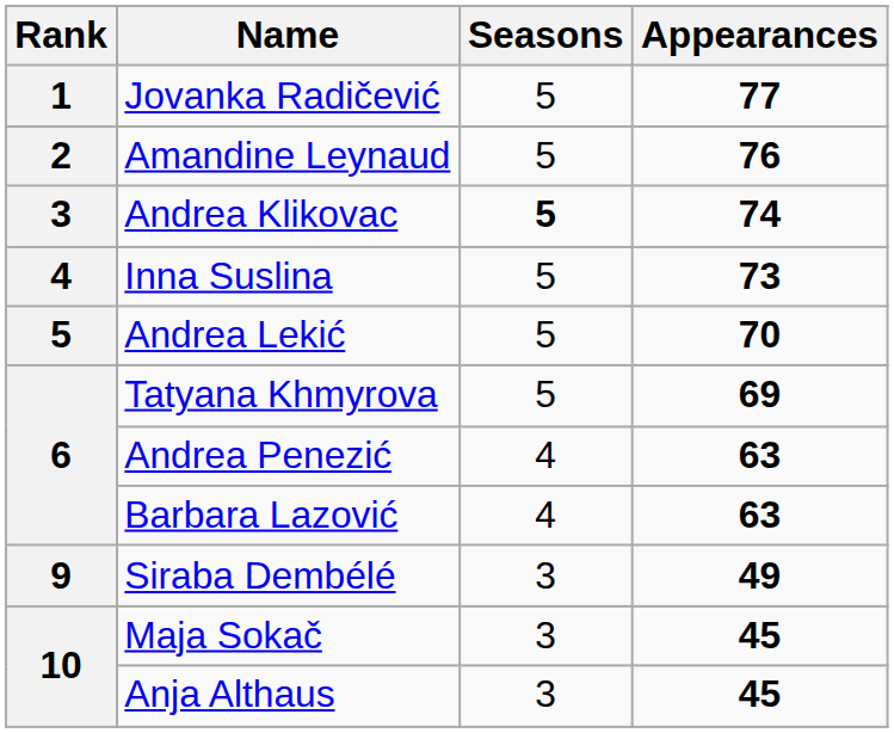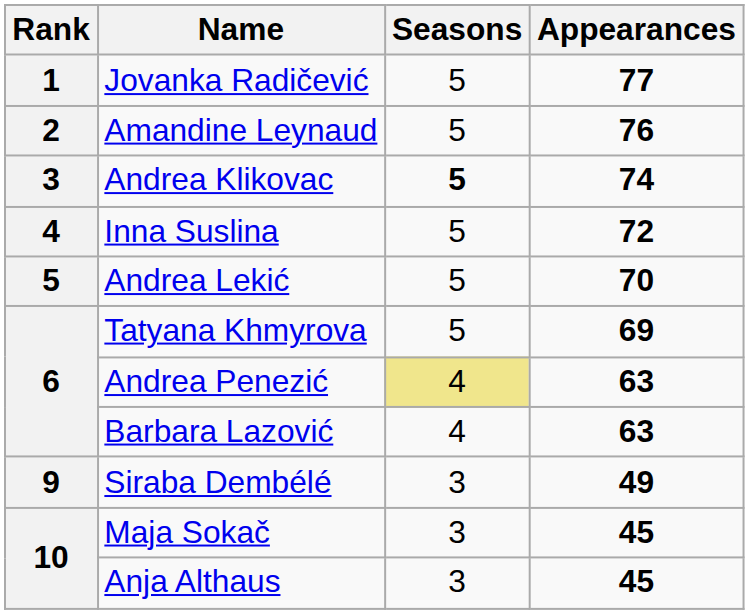 <table class="wikitable" style="text-align: center">
 <tr>
 <th>Rank</th>
 <th class="unsortable">Name</th>
 <th>Seasons</th>
 <th>Appearances</th>
 </tr>
 <tr>
 <th rowspan="1">1</th>
 <td style="text-align: left;"> <a href='#'>Jovanka Radičević</a></td>
 <td style="text-align: center;">5</td>
 <td style="text-align: center;"><strong>77</strong></td>
 </tr>
 <tr>
 <th rowspan="1">2</th>
 <td style="text-align: left;"> <a href='#'>Amandine Leynaud</a></td>
 <td style="text-align: center;">5</td>
 <td style="text-align: center;"><strong>76</strong></td>
 </tr>
 <tr>
 <th rowspan="1">3</th>
 <td style="text-align: left;"> <a href='#'>Andrea Klikovac</a></td>
 <td style="text-align: center;"><strong>5</strong></td>
 <td style="text-align: center;"><strong>74</strong></td>
 </tr>
 <tr>
 <th rowspan="1">4</th>
 <td style="text-align: left;"> <a href='#'>Inna Suslina</a></td>
 <td style="background: center;">5</td>
-<td style="background: center;"><strong>73</strong></td>
+<td style="background: center;"><strong>72</strong></td>
 </tr>
 <tr>
 <th rowspan="1">5</th>
 <td style="text-align: left;"> <a href='#'>Andrea Lekić</a></td>
 <td style="background: center;">5</td>
 <td style="background: center;"><strong>70</strong></td>
 </tr>
 <tr>
 <th rowspan="3">6</th>
 <td style="text-align: left;"> <a href='#'>Tatyana Khmyrova</a></td>
 <td>5</td>
 <td><strong>69</strong></td>
 </tr>
 <tr>
 <td style="text-align: left;"> <a href='#'>Andrea Penezić</a></td>
-<td>4</td>
+<td style="background: khaki;">4</td>
 <td><strong>63</strong></td>
 </tr>
 <tr>
 <td style="text-align: left;"> <a href='#'>Barbara Lazović</a></td>
 <td>4</td>
 <td><strong>63</strong></td>
 </tr>
 <tr>
 <th rowspan="1">9</th>
 <td style="text-align: left;"> <a href='#'>Siraba Dembélé</a></td>
 <td style="background: center;">3</td>
 <td style="background: center;"><strong>49</strong></td>
 </tr>
 <tr>
 <th rowspan="2">10</th>
 <td style="text-align: left;"> <a href='#'>Maja Sokač</a></td>
 <td>3</td>
 <td><strong>45</strong></td>
 </tr>
 <tr>
 <td style="text-align: left;"> <a href='#'>Anja Althaus</a></td>
 <td>3</td>
 <td><strong>45</strong></td>
 </tr>
 </table>
